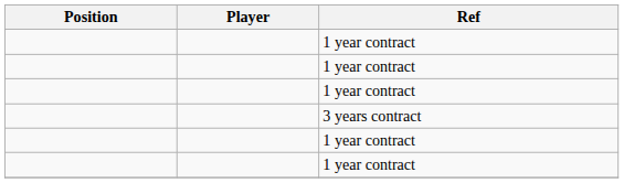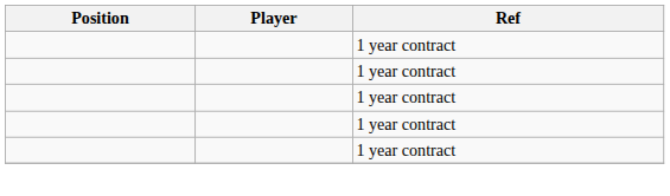 <table class="wikitable sortable" style="width:50%; text-align:center; font-size:100%; text-align:left;">
 <tr>
 <th><strong>Position</strong></th>
 <th><strong>Player</strong></th>
 <th><strong>Ref</strong></th>
 </tr>
 <tr>
 <td></td>
 <td></td>
 <td>1 year contract </td>
 </tr>
 <tr>
 <td></td>
 <td></td>
 <td>1 year contract </td>
 </tr>
 <tr>
 <td></td>
 <td></td>
 <td>1 year contract </td>
 </tr>
 <tr>
 <td></td>
 <td></td>
-<td>3 years contract </td>
-</tr>
-<tr>
-<td></td>
-<td></td>
 <td>1 year contract </td>
 </tr>
 <tr>
 <td></td>
 <td></td>
 <td>1 year contract </td>
 </tr>
 <tr>
 </tr>
 </table>
